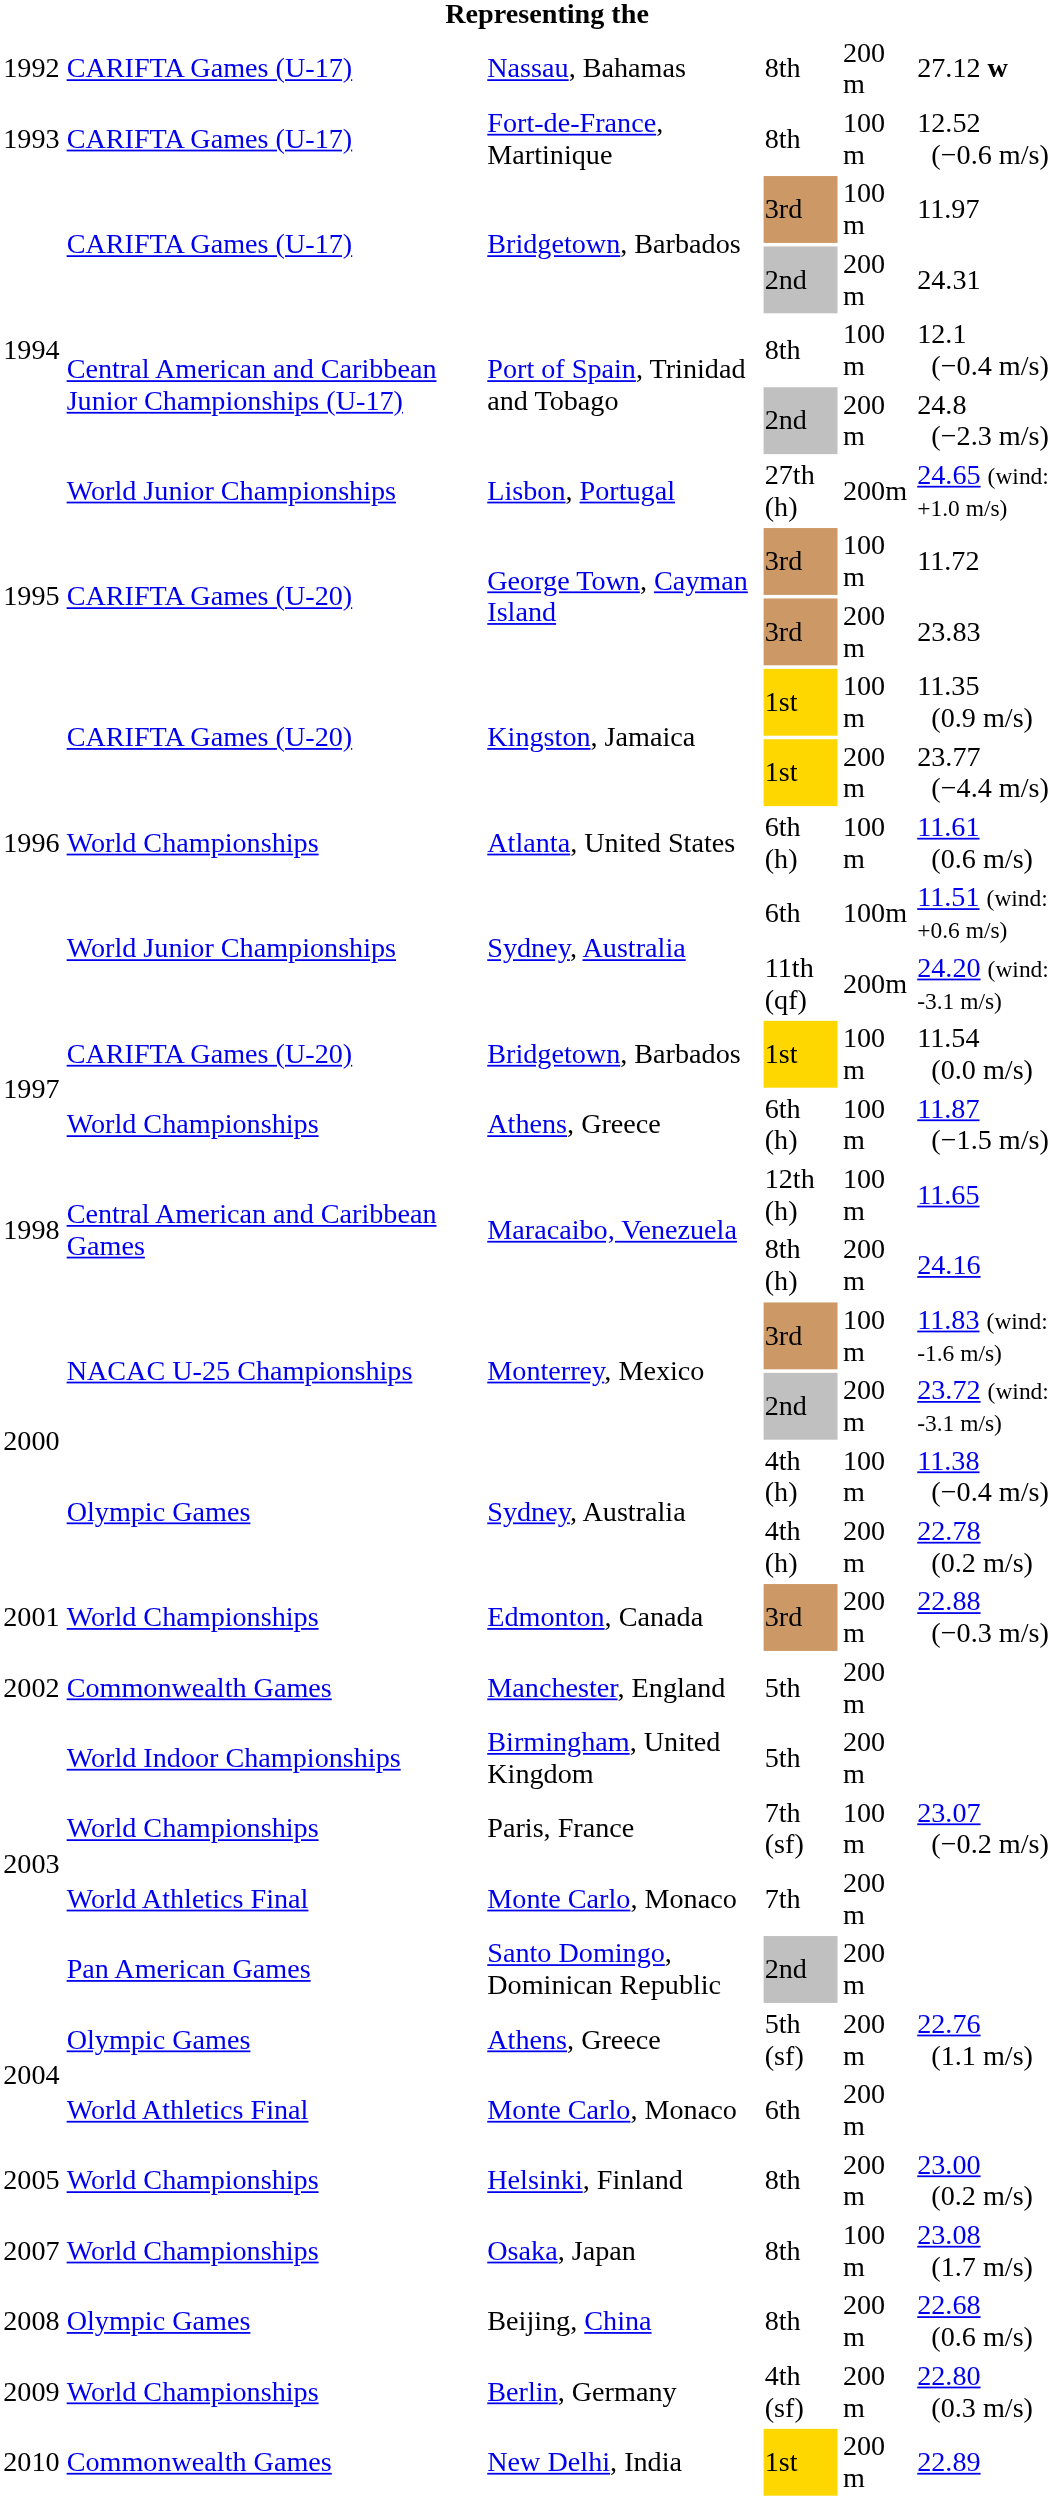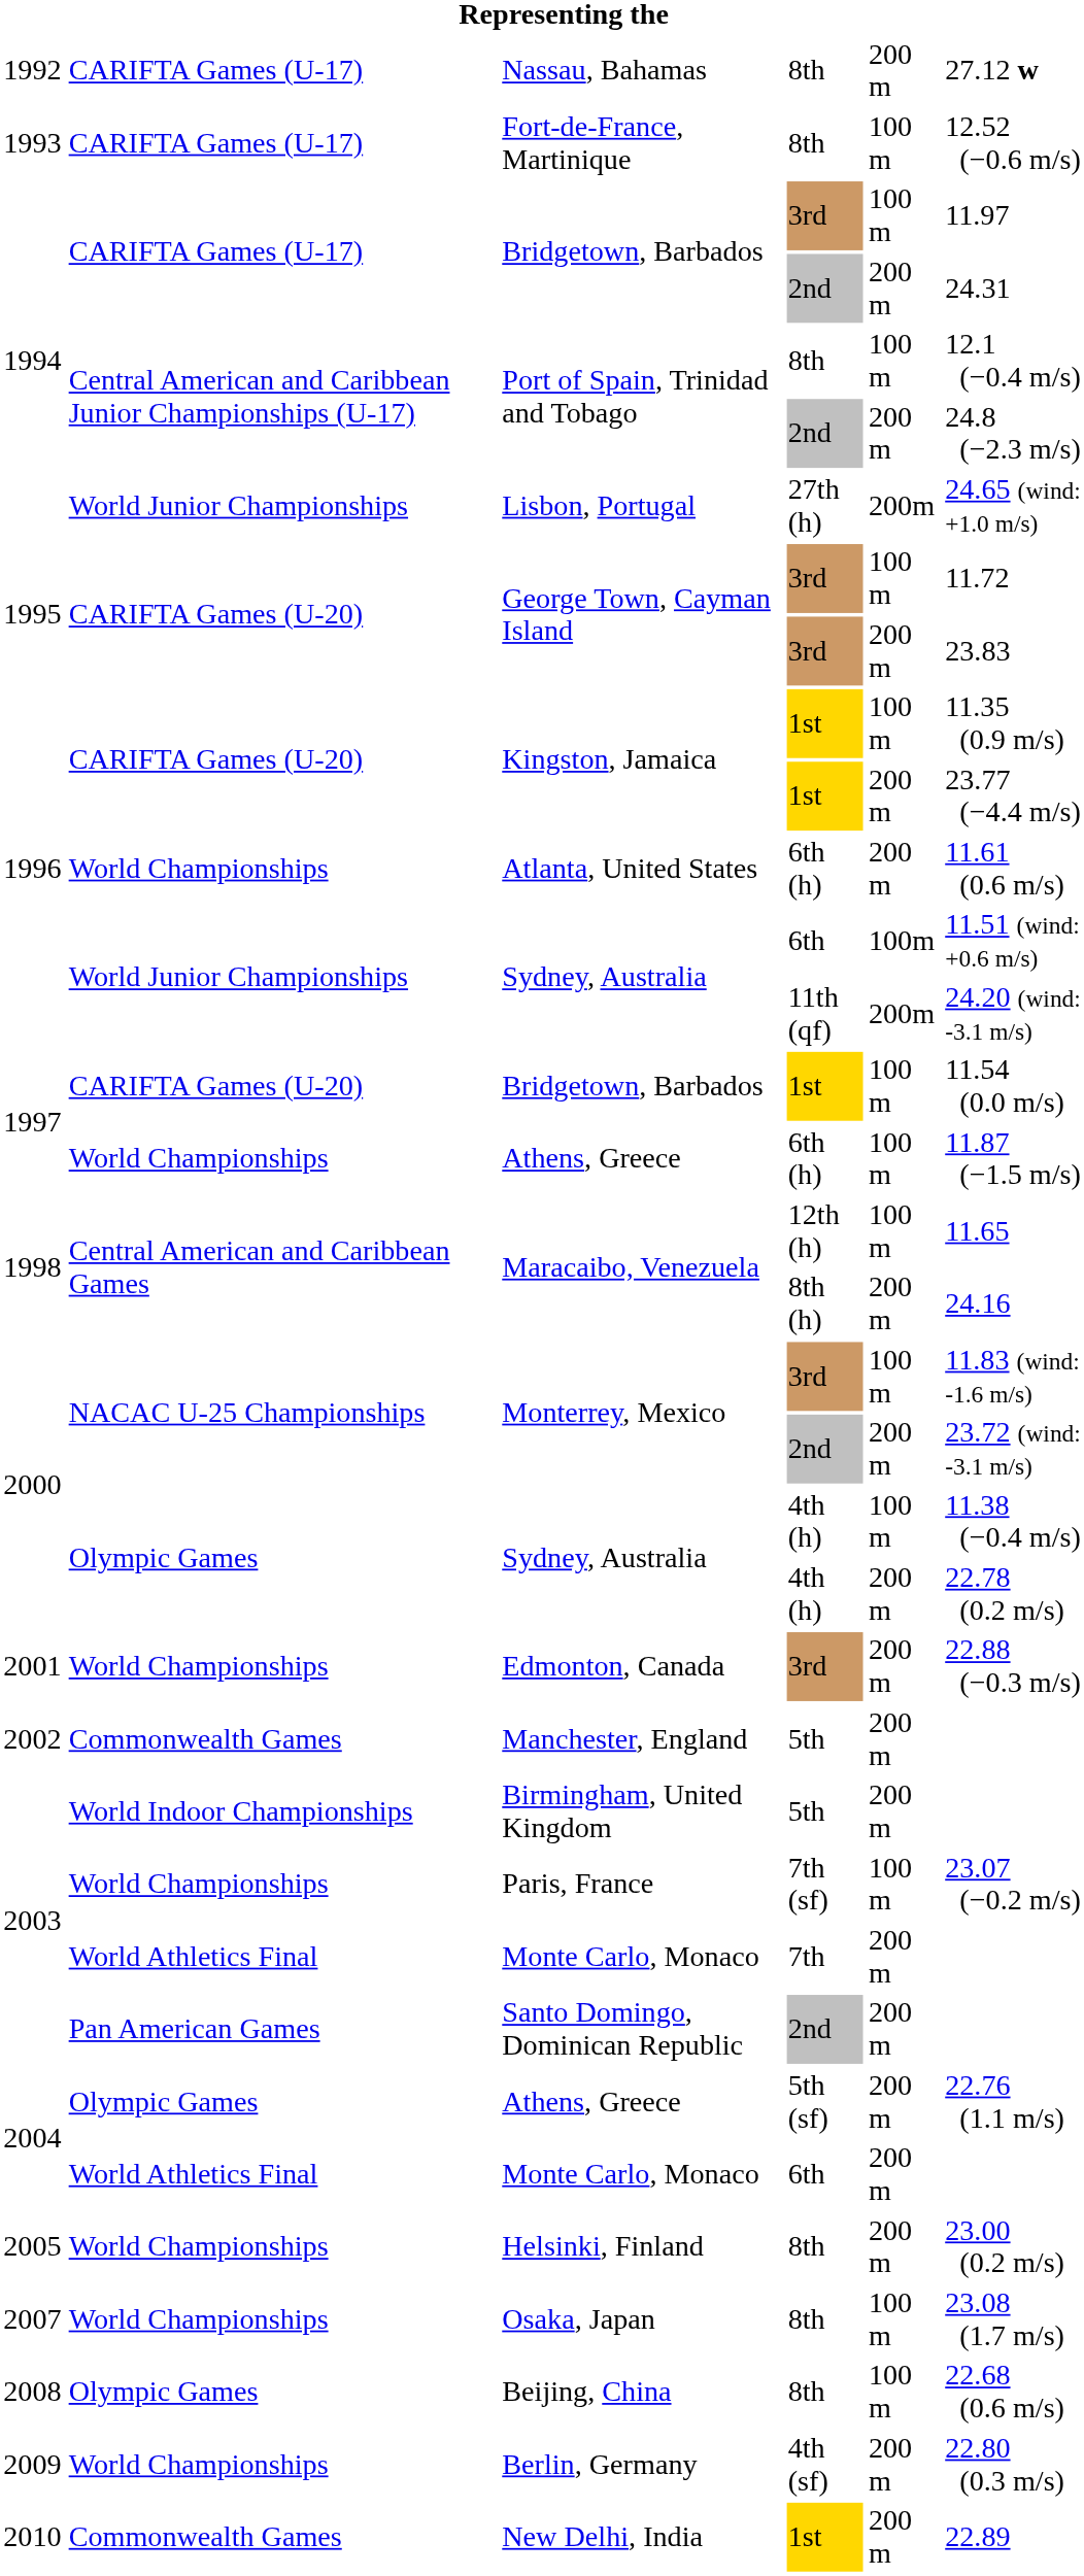 <table>
 <tr>
 <th colspan="6">Representing the </th>
 </tr>
 <tr>
 <td>1992</td>
 <td><a href='#'>CARIFTA Games (U-17)</a></td>
 <td><a href='#'>Nassau</a>, Bahamas</td>
 <td>8th</td>
 <td>200 m</td>
 <td>27.12 <strong>w</strong></td>
 </tr>
 <tr>
 <td>1993</td>
 <td><a href='#'>CARIFTA Games (U-17)</a></td>
 <td><a href='#'>Fort-de-France</a>, Martinique</td>
 <td>8th</td>
 <td>100 m</td>
 <td>12.52   (−0.6 m/s)</td>
 </tr>
 <tr>
 <td rowspan = "5">1994</td>
 <td rowspan = "2"><a href='#'>CARIFTA Games (U-17)</a></td>
 <td rowspan = "2"><a href='#'>Bridgetown</a>, Barbados</td>
 <td bgcolor=cc9966>3rd</td>
 <td>100 m</td>
 <td>11.97</td>
 </tr>
 <tr>
 <td bgcolor=silver>2nd</td>
 <td>200 m</td>
 <td>24.31</td>
 </tr>
 <tr>
 <td rowspan = "2"><a href='#'>Central American and Caribbean Junior Championships (U-17)</a></td>
 <td rowspan = "2"><a href='#'>Port of Spain</a>, Trinidad and Tobago</td>
 <td>8th</td>
 <td>100 m</td>
 <td>12.1   (−0.4 m/s)</td>
 </tr>
 <tr>
 <td bgcolor=silver>2nd</td>
 <td>200 m</td>
 <td>24.8   (−2.3 m/s)</td>
 </tr>
 <tr>
 <td><a href='#'>World Junior Championships</a></td>
 <td><a href='#'>Lisbon</a>, <a href='#'>Portugal</a></td>
 <td>27th (h)</td>
 <td>200m</td>
 <td><a href='#'>24.65</a> <small>(wind: +1.0 m/s)</small></td>
 </tr>
 <tr>
 <td rowspan = "2">1995</td>
 <td rowspan = "2"><a href='#'>CARIFTA Games (U-20)</a></td>
 <td rowspan = "2"><a href='#'>George Town</a>, <a href='#'>Cayman Island</a></td>
 <td bgcolor=cc9966>3rd</td>
 <td>100 m</td>
 <td>11.72</td>
 </tr>
 <tr>
 <td bgcolor=cc9966>3rd</td>
 <td>200 m</td>
 <td>23.83</td>
 </tr>
 <tr>
 <td rowspan = "5">1996</td>
 <td rowspan = "2"><a href='#'>CARIFTA Games (U-20)</a></td>
 <td rowspan = "2"><a href='#'>Kingston</a>, Jamaica</td>
 <td bgcolor=gold>1st</td>
 <td>100 m</td>
 <td>11.35   (0.9 m/s)</td>
 </tr>
 <tr>
 <td bgcolor=gold>1st</td>
 <td>200 m</td>
 <td>23.77   (−4.4 m/s)</td>
 </tr>
 <tr>
 <td><a href='#'>World Championships</a></td>
 <td><a href='#'>Atlanta</a>, United States</td>
 <td>6th (h)</td>
-<td>100 m</td>
+<td>200 m</td>
 <td><a href='#'>11.61</a>   (0.6 m/s)</td>
 </tr>
 <tr>
 <td rowspan=2><a href='#'>World Junior Championships</a></td>
 <td rowspan=2><a href='#'>Sydney</a>, <a href='#'>Australia</a></td>
 <td>6th</td>
 <td>100m</td>
 <td><a href='#'>11.51</a> <small>(wind: +0.6 m/s)</small></td>
 </tr>
 <tr>
 <td>11th (qf)</td>
 <td>200m</td>
 <td><a href='#'>24.20</a> <small>(wind: -3.1 m/s)</small></td>
 </tr>
 <tr>
 <td rowspan=2>1997</td>
 <td><a href='#'>CARIFTA Games (U-20)</a></td>
 <td><a href='#'>Bridgetown</a>, Barbados</td>
 <td bgcolor=gold>1st</td>
 <td>100 m</td>
 <td>11.54    (0.0 m/s)</td>
 </tr>
 <tr>
 <td><a href='#'>World Championships</a></td>
 <td><a href='#'>Athens</a>, Greece</td>
 <td>6th (h)</td>
 <td>100 m</td>
 <td><a href='#'>11.87</a>   (−1.5 m/s)</td>
 </tr>
 <tr>
 <td rowspan=2>1998</td>
 <td rowspan=2><a href='#'>Central American and Caribbean Games</a></td>
 <td rowspan=2><a href='#'>Maracaibo, Venezuela</a></td>
 <td>12th (h)</td>
 <td>100 m</td>
 <td><a href='#'>11.65</a></td>
 </tr>
 <tr>
 <td>8th (h)</td>
 <td>200 m</td>
 <td><a href='#'>24.16</a></td>
 </tr>
 <tr>
 <td rowspan=4>2000</td>
 <td rowspan=2><a href='#'>NACAC U-25 Championships</a></td>
 <td rowspan=2><a href='#'>Monterrey</a>, Mexico</td>
 <td bgcolor="cc9966">3rd</td>
 <td>100 m</td>
 <td><a href='#'>11.83</a> <small>(wind: -1.6 m/s)</small></td>
 </tr>
 <tr>
 <td bgcolor=silver>2nd</td>
 <td>200 m</td>
 <td><a href='#'>23.72</a> <small>(wind: -3.1 m/s)</small></td>
 </tr>
 <tr>
 <td rowspan = "2"><a href='#'>Olympic Games</a></td>
 <td rowspan = "2"><a href='#'>Sydney</a>, Australia</td>
 <td>4th (h)</td>
 <td>100 m</td>
 <td><a href='#'>11.38</a>   (−0.4 m/s)</td>
 </tr>
 <tr>
 <td>4th (h)</td>
 <td>200 m</td>
 <td><a href='#'>22.78</a>   (0.2 m/s)</td>
 </tr>
 <tr>
 <td>2001</td>
 <td><a href='#'>World Championships</a></td>
 <td><a href='#'>Edmonton</a>, Canada</td>
 <td bgcolor=cc9966>3rd</td>
 <td>200 m</td>
 <td><a href='#'>22.88</a>   (−0.3 m/s)</td>
 </tr>
 <tr>
 <td>2002</td>
 <td><a href='#'>Commonwealth Games</a></td>
 <td><a href='#'>Manchester</a>, England</td>
 <td>5th</td>
 <td>200 m</td>
 </tr>
 <tr>
 <td rowspan=4>2003</td>
 <td><a href='#'>World Indoor Championships</a></td>
 <td><a href='#'>Birmingham</a>, United Kingdom</td>
 <td>5th</td>
 <td>200 m</td>
 </tr>
 <tr>
 <td><a href='#'>World Championships</a></td>
 <td>Paris, France</td>
 <td>7th (sf)</td>
 <td>100 m</td>
 <td><a href='#'>23.07</a>   (−0.2 m/s)</td>
 </tr>
 <tr>
 <td><a href='#'>World Athletics Final</a></td>
 <td><a href='#'>Monte Carlo</a>, Monaco</td>
 <td>7th</td>
 <td>200 m</td>
 </tr>
 <tr>
 <td><a href='#'>Pan American Games</a></td>
 <td><a href='#'>Santo Domingo</a>, Dominican Republic</td>
 <td bgcolor=silver>2nd</td>
 <td>200 m</td>
 </tr>
 <tr>
 <td rowspan=2>2004</td>
 <td><a href='#'>Olympic Games</a></td>
 <td><a href='#'>Athens</a>, Greece</td>
 <td>5th (sf)</td>
 <td>200 m</td>
 <td><a href='#'>22.76</a>   (1.1 m/s)</td>
 </tr>
 <tr>
 <td><a href='#'>World Athletics Final</a></td>
 <td><a href='#'>Monte Carlo</a>, Monaco</td>
 <td>6th</td>
 <td>200 m</td>
 </tr>
 <tr>
 <td>2005</td>
 <td><a href='#'>World Championships</a></td>
 <td><a href='#'>Helsinki</a>, Finland</td>
 <td>8th</td>
 <td>200 m</td>
 <td><a href='#'>23.00</a>   (0.2 m/s)</td>
 </tr>
 <tr>
 <td>2007</td>
 <td><a href='#'>World Championships</a></td>
 <td><a href='#'>Osaka</a>, Japan</td>
 <td>8th</td>
 <td>100 m</td>
 <td><a href='#'>23.08</a>   (1.7 m/s)</td>
 </tr>
 <tr>
 <td>2008</td>
 <td><a href='#'>Olympic Games</a></td>
 <td>Beijing, <a href='#'>China</a></td>
 <td>8th</td>
-<td>200 m</td>
+<td>100 m</td>
 <td><a href='#'>22.68</a>   (0.6 m/s)</td>
 </tr>
 <tr>
 <td>2009</td>
 <td><a href='#'>World Championships</a></td>
 <td><a href='#'>Berlin</a>, Germany</td>
 <td>4th (sf)</td>
 <td>200 m</td>
 <td><a href='#'>22.80</a>   (0.3 m/s)</td>
 </tr>
 <tr>
 <td>2010</td>
 <td><a href='#'>Commonwealth Games</a></td>
 <td><a href='#'>New Delhi</a>, India</td>
 <td bgcolor=gold>1st</td>
 <td>200 m</td>
 <td><a href='#'>22.89</a></td>
 </tr>
 </table>
